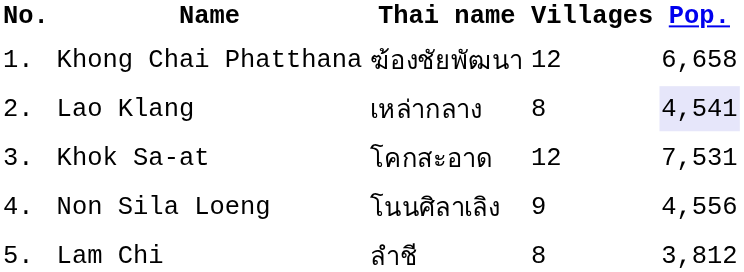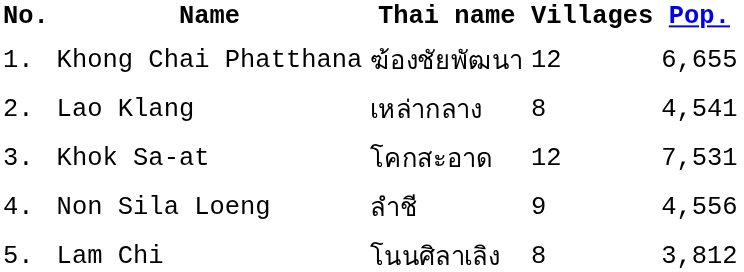 <table>
 <tr>
 <th>No.</th>
 <th>Name</th>
 <th>Thai name</th>
 <th>Villages</th>
 <th><a href='#'>Pop.</a></th>
 </tr>
 <tr>
 <td>1.</td>
 <td>Khong Chai Phatthana</td>
 <td>ฆ้องชัยพัฒนา</td>
 <td>12</td>
-<td>6,658</td>
+<td>6,655</td>
 <td></td>
 </tr>
 <tr>
 <td>2.</td>
 <td>Lao Klang</td>
 <td>เหล่ากลาง</td>
 <td>8</td>
-<td style="background: lavender;">4,541</td>
+<td>4,541</td>
 <td></td>
 </tr>
 <tr>
 <td>3.</td>
 <td>Khok Sa-at</td>
 <td>โคกสะอาด</td>
 <td>12</td>
 <td>7,531</td>
 <td></td>
 </tr>
 <tr>
 <td>4.</td>
 <td>Non Sila Loeng</td>
-<td>โนนศิลาเลิง</td>
+<td>ลำชี</td>
 <td>9</td>
 <td>4,556</td>
 <td></td>
 </tr>
 <tr>
 <td>5.</td>
 <td>Lam Chi</td>
-<td>ลำชี</td>
+<td>โนนศิลาเลิง</td>
 <td>8</td>
 <td>3,812</td>
 <td></td>
 </tr>
 </table>
